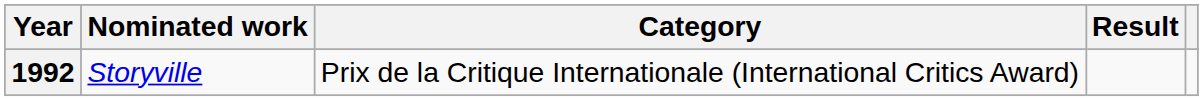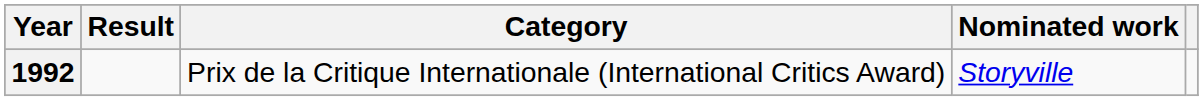 <table class="wikitable plainrowheaders">
 <tr>
 <th scope="col">Year</th>
+<th scope="col">Result</th>
+<th scope="col">Category</th>
 <th scope="col">Nominated work</th>
-<th scope="col">Category</th>
-<th scope="col">Result</th>
 <th scope="col"></th>
 </tr>
 <tr>
 <th scope="row">1992</th>
+<td></td>
+<td>Prix de la Critique Internationale (International Critics Award)</td>
 <td><em><a href='#'>Storyville</a></em></td>
-<td>Prix de la Critique Internationale (International Critics Award)</td>
-<td></td>
 <td style="text-align:center"></td>
 </tr>
 </table>
